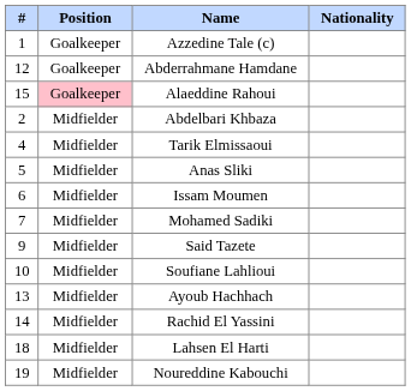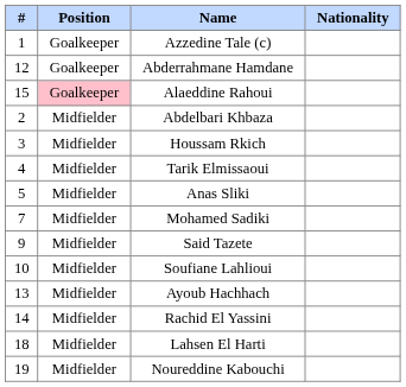 <table border=1 style="border-collapse:collapse; font-size:90%;" cellpadding=3 cellspacing=0 width=30%>
 <tr bgcolor=#C1D8FF>
 <th width=2%>#</th>
 <th width=3%>Position</th>
 <th width=15%>Name</th>
 <th width=3%>Nationality</th>
 </tr>
 <tr align=center>
 <td>1</td>
 <td>Goalkeeper</td>
 <td>Azzedine Tale (c)</td>
 <td></td>
 </tr>
 <tr align=center>
 <td>12</td>
 <td>Goalkeeper</td>
 <td>Abderrahmane Hamdane</td>
 <td></td>
 </tr>
 <tr align=center>
 <td>15</td>
 <td style="background: pink;">Goalkeeper</td>
 <td>Alaeddine Rahoui</td>
 <td></td>
 </tr>
 <tr align=center>
 <td>2</td>
 <td>Midfielder</td>
 <td>Abdelbari Khbaza</td>
 <td></td>
 </tr>
 <tr align=center>
+<td>3</td>
+<td>Midfielder</td>
+<td>Houssam Rkich</td>
+<td></td>
+</tr>
+<tr align=center>
 <td>4</td>
 <td>Midfielder</td>
 <td>Tarik Elmissaoui</td>
 <td></td>
 </tr>
 <tr align=center>
 <td>5</td>
 <td>Midfielder</td>
 <td>Anas Sliki</td>
-<td></td>
-</tr>
-<tr align=center>
-<td>6</td>
-<td>Midfielder</td>
-<td>Issam Moumen</td>
 <td></td>
 </tr>
 <tr align=center>
 <td>7</td>
 <td>Midfielder</td>
 <td>Mohamed Sadiki</td>
 <td></td>
 </tr>
 <tr align=center>
 <td>9</td>
 <td>Midfielder</td>
 <td>Said Tazete</td>
 <td></td>
 </tr>
 <tr align=center>
 <td>10</td>
 <td>Midfielder</td>
 <td>Soufiane Lahlioui</td>
 <td></td>
 </tr>
 <tr align=center>
 <td>13</td>
 <td>Midfielder</td>
 <td>Ayoub Hachhach</td>
 <td></td>
 </tr>
 <tr align=center>
 <td>14</td>
 <td>Midfielder</td>
 <td>Rachid El Yassini</td>
 <td></td>
 </tr>
 <tr align=center>
 <td>18</td>
 <td>Midfielder</td>
 <td>Lahsen El Harti</td>
 <td></td>
 </tr>
 <tr align=center>
 <td>19</td>
 <td>Midfielder</td>
 <td>Noureddine Kabouchi</td>
 <td></td>
 </tr>
 </table>
